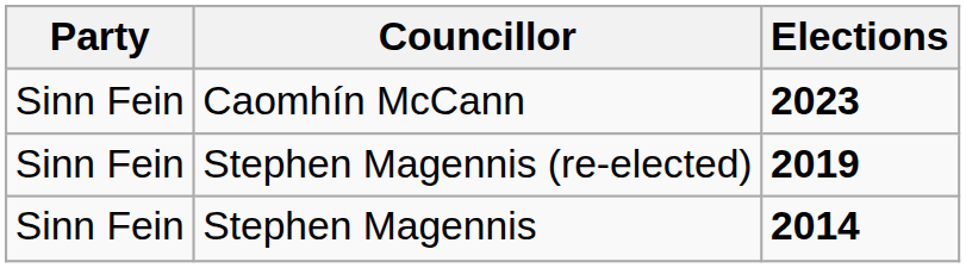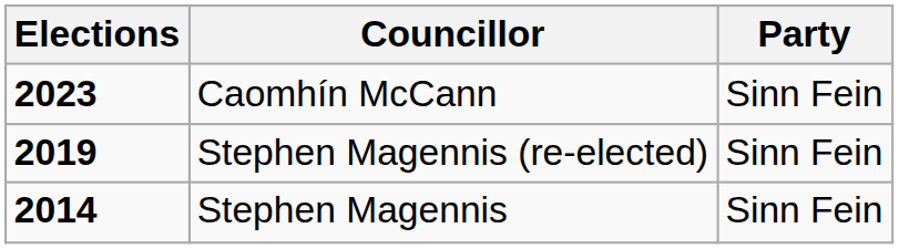 <table class="wikitable">
 <tr>
+<th>Elections</th>
+<th>Councillor</th>
 <th>Party</th>
-<th>Councillor</th>
-<th>Elections</th>
 </tr>
 <tr>
+<td><strong>2023</strong></td>
+<td>Caomhín McCann<em></td>
 <td>Sinn Fein</td>
-<td>Caomhín McCann<em></td>
-<td><strong>2023</strong></td>
 </tr>
 <tr>
+<td><strong>2019</strong></td>
+<td>Stephen Magennis (re-elected)</td>
 <td>Sinn Fein</td>
-<td>Stephen Magennis (re-elected)</td>
-<td><strong>2019</strong></td>
 </tr>
 <tr>
+<td><strong>2014</strong></td>
+<td>Stephen Magennis</td>
 <td>Sinn Fein</td>
-<td>Stephen Magennis</td>
-<td><strong>2014</strong></td>
 </tr>
 </table>
